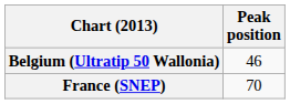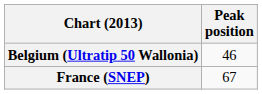 <table class="wikitable sortable plainrowheaders">
 <tr>
 <th scope="col">Chart (2013)</th>
 <th scope="col">Peak<br>position</th>
 </tr>
 <tr>
 <th scope="row">Belgium (<a href='#'>Ultratip 50</a> Wallonia)</th>
 <td style="text-align:center;">46</td>
 </tr>
 <tr>
 <th scope="row">France (<a href='#'>SNEP</a>)</th>
-<td style="text-align:center;">70</td>
+<td style="text-align:center;">67</td>
 </tr>
 </table>
